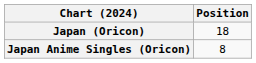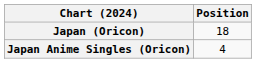 <table class="wikitable sortable plainrowheaders" style="text-align:center">
 <tr>
 <th scope="col">Chart (2024)</th>
 <th scope="col">Position</th>
 </tr>
 <tr>
 <th scope="row">Japan (Oricon)</th>
 <td>18</td>
 </tr>
 <tr>
 <th scope="row">Japan Anime Singles (Oricon)</th>
-<td>8</td>
+<td>4</td>
 </tr>
 </table>
